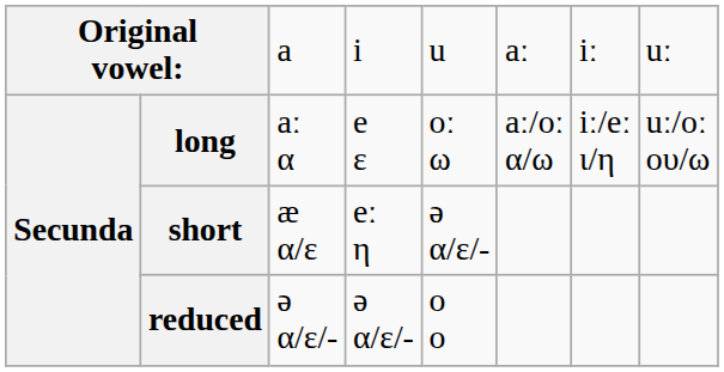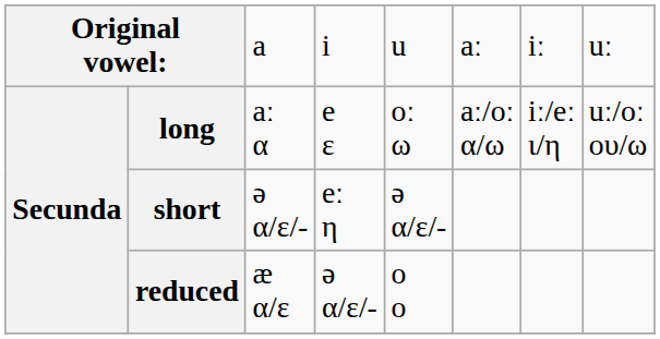 <table class="wikitable">
 <tr>
 <th colspan="2">Original<br>vowel:</th>
 <td>a</td>
 <td>i</td>
 <td>u</td>
 <td>aː</td>
 <td>iː</td>
 <td>uː</td>
 </tr>
 <tr>
 <th rowspan="3">Secunda</th>
 <th>long</th>
 <td>aː <br> α</td>
 <td>e <br> ε</td>
 <td>oː <br> ω</td>
 <td>aː/oː <br> α/ω</td>
 <td>iː/eː <br> ι/η</td>
 <td>uː/oː <br> ου/ω</td>
 </tr>
 <tr>
 <th>short</th>
-<td>æ <br> α/ε</td>
+<td>ə <br> α/ε/-</td>
 <td>eː <br> η</td>
 <td>ə <br> α/ε/-</td>
 <td></td>
 <td></td>
 <td></td>
 </tr>
 <tr>
 <th>reduced</th>
-<td>ə <br> α/ε/-</td>
+<td>æ <br> α/ε</td>
 <td>ə <br> α/ε/-</td>
 <td>o <br> ο</td>
 <td></td>
 <td></td>
 <td></td>
 </tr>
 </table>
